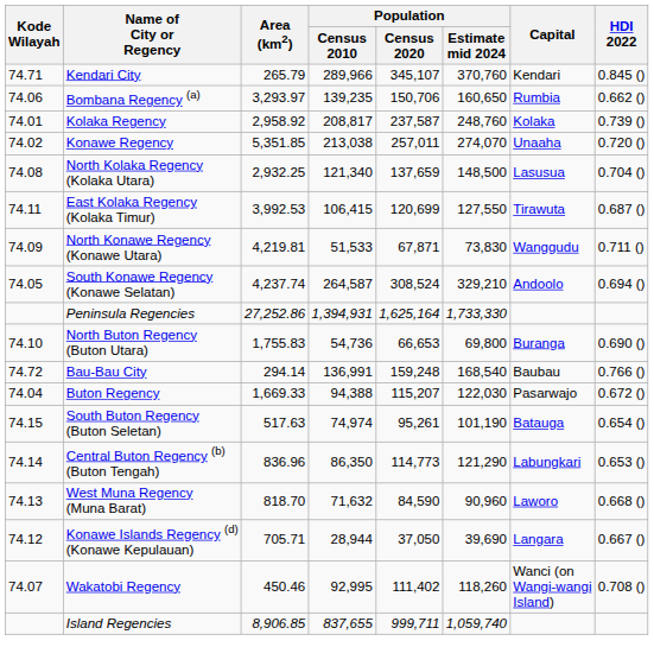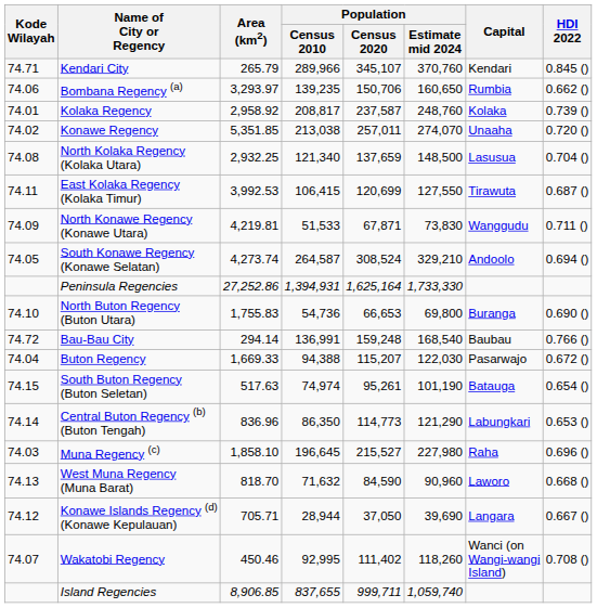 <table class="sortable wikitable">
 <tr>
 <th rowspan=2>Kode <br>Wilayah</th>
 <th rowspan=2>Name of<br>City or<br>Regency</th>
 <th rowspan=2>Area<br>(km<sup>2</sup>)</th>
 <th colspan=3>Population</th>
 <th rowspan=2>Capital</th>
 <th rowspan=2><a href='#'>HDI</a><br>2022</th>
 </tr>
 <tr>
 <th>Census<br>2010</th>
 <th>Census<br>2020</th>
 <th>Estimate<br>mid 2024</th>
 </tr>
 <tr>
 <td>74.71</td>
 <td><a href='#'>Kendari City</a></td>
 <td align="right">265.79</td>
 <td align="right">289,966</td>
 <td align="right">345,107</td>
 <td align="right">370,760</td>
 <td>Kendari</td>
 <td>0.845 ()</td>
 </tr>
 <tr>
 <td>74.06</td>
 <td><a href='#'>Bombana Regency</a> <sup>(a)</sup></td>
 <td align="right">3,293.97</td>
 <td align="right">139,235</td>
 <td align="right">150,706</td>
 <td align="right">160,650</td>
 <td><a href='#'>Rumbia</a></td>
 <td>0.662 ()</td>
 </tr>
 <tr>
 <td>74.01</td>
 <td><a href='#'>Kolaka Regency</a></td>
 <td align="right">2,958.92</td>
 <td align="right">208,817</td>
 <td align="right">237,587</td>
 <td align="right">248,760</td>
 <td><a href='#'>Kolaka</a></td>
 <td>0.739 ()</td>
 </tr>
 <tr>
 <td>74.02</td>
 <td><a href='#'>Konawe Regency</a></td>
 <td align="right">5,351.85</td>
 <td align="right">213,038</td>
 <td align="right">257,011</td>
 <td align="right">274,070</td>
 <td><a href='#'>Unaaha</a></td>
 <td>0.720 ()</td>
 </tr>
 <tr>
 <td>74.08</td>
 <td><a href='#'>North Kolaka Regency</a><br>(Kolaka Utara)</td>
 <td align="right">2,932.25</td>
 <td align="right">121,340</td>
 <td align="right">137,659</td>
 <td align="right">148,500</td>
 <td><a href='#'>Lasusua</a></td>
 <td>0.704 ()</td>
 </tr>
 <tr>
 <td>74.11</td>
 <td><a href='#'>East Kolaka Regency</a><br>(Kolaka Timur)</td>
 <td align="right">3,992.53</td>
 <td align="right">106,415</td>
 <td align="right">120,699</td>
 <td align="right">127,550</td>
 <td><a href='#'>Tirawuta</a></td>
 <td>0.687 ()</td>
 </tr>
 <tr>
 <td>74.09</td>
 <td><a href='#'>North Konawe Regency</a><br>(Konawe Utara)</td>
 <td align="right">4,219.81</td>
 <td align="right">51,533</td>
 <td align="right">67,871</td>
 <td align="right">73,830</td>
 <td><a href='#'>Wanggudu</a></td>
 <td>0.711 ()</td>
 </tr>
 <tr>
 <td>74.05</td>
 <td><a href='#'>South Konawe Regency</a><br>(Konawe Selatan)</td>
-<td align="right">4,237.74</td>
+<td align="right">4,273.74</td>
 <td align="right">264,587</td>
 <td align="right">308,524</td>
 <td align="right">329,210</td>
 <td><a href='#'>Andoolo</a></td>
 <td>0.694 ()</td>
 </tr>
 <tr>
 <td></td>
 <td><em>Peninsula Regencies</em></td>
 <td align="right"><em>27,252.86</em></td>
 <td align="right"><em>1,394,931</em></td>
 <td align="right"><em>1,625,164</em></td>
 <td align="right"><em>1,733,330</em></td>
 <td></td>
 </tr>
 <tr>
 <td>74.10</td>
 <td><a href='#'>North Buton Regency</a><br>(Buton Utara)</td>
 <td align="right">1,755.83</td>
 <td align="right">54,736</td>
 <td align="right">66,653</td>
 <td align="right">69,800</td>
 <td><a href='#'>Buranga</a></td>
 <td>0.690 ()</td>
 </tr>
 <tr>
 <td>74.72</td>
 <td><a href='#'>Bau-Bau City</a></td>
 <td align="right">294.14</td>
 <td align="right">136,991</td>
 <td align="right">159,248</td>
 <td align="right">168,540</td>
 <td>Baubau</td>
 <td>0.766 ()</td>
 </tr>
 <tr>
 <td>74.04</td>
 <td><a href='#'>Buton Regency</a></td>
 <td align="right">1,669.33</td>
 <td align="right">94,388</td>
 <td align="right">115,207</td>
 <td align="right">122,030</td>
 <td>Pasarwajo</td>
 <td>0.672 ()</td>
 </tr>
 <tr>
 <td>74.15</td>
 <td><a href='#'>South Buton Regency</a><br>(Buton Seletan)</td>
 <td align="right">517.63</td>
 <td align="right">74,974</td>
 <td align="right">95,261</td>
 <td align="right">101,190</td>
 <td><a href='#'>Batauga</a></td>
 <td>0.654 ()</td>
 </tr>
 <tr>
 <td>74.14</td>
 <td><a href='#'>Central Buton Regency</a>  <sup>(b)</sup> <br>(Buton Tengah)</td>
 <td align="right">836.96</td>
 <td align="right">86,350</td>
 <td align="right">114,773</td>
 <td align="right">121,290</td>
 <td><a href='#'>Labungkari</a></td>
 <td>0.653 ()</td>
 </tr>
 <tr>
+<td>74.03</td>
+<td><a href='#'>Muna Regency</a> <sup>(c)</sup></td>
+<td align="right">1,858.10</td>
+<td align="right">196,645</td>
+<td align="right">215,527</td>
+<td align="right">227,980</td>
+<td><a href='#'>Raha</a></td>
+<td>0.696 ()</td>
+</tr>
+<tr>
 <td>74.13</td>
 <td><a href='#'>West Muna Regency</a><br>(Muna Barat)</td>
 <td align="right">818.70</td>
 <td align="right">71,632</td>
 <td align="right">84,590</td>
 <td align="right">90,960</td>
 <td><a href='#'>Laworo</a></td>
 <td>0.668 ()</td>
 </tr>
 <tr>
 <td>74.12</td>
 <td><a href='#'>Konawe Islands Regency</a> <sup>(d)</sup> <br>(Konawe Kepulauan)</td>
 <td align="right">705.71</td>
 <td align="right">28,944</td>
 <td align="right">37,050</td>
 <td align="right">39,690</td>
 <td><a href='#'>Langara</a></td>
 <td>0.667 ()</td>
 </tr>
 <tr>
 <td>74.07</td>
 <td><a href='#'>Wakatobi Regency</a></td>
 <td align="right">450.46</td>
 <td align="right">92,995</td>
 <td align="right">111,402</td>
 <td align="right">118,260</td>
 <td>Wanci (on <br><a href='#'>Wangi-wangi<br>Island</a>)</td>
 <td>0.708 ()</td>
 </tr>
 <tr>
 <td></td>
 <td><em>Island Regencies</em></td>
 <td align="right"><em>8,906.85</em></td>
 <td align="right"><em>837,655</em></td>
 <td align="right"><em>999,711</em></td>
 <td align="right"><em>1,059,740</em></td>
 <td></td>
 </tr>
 </table>
